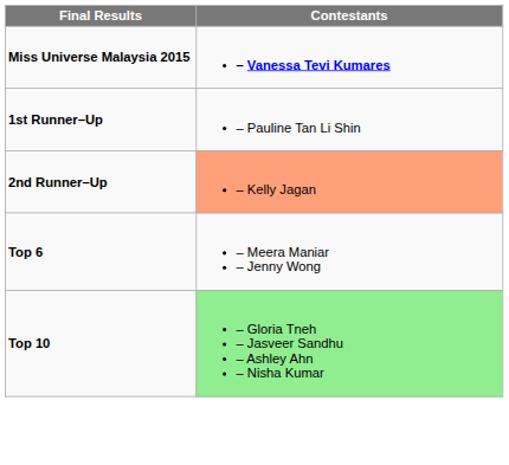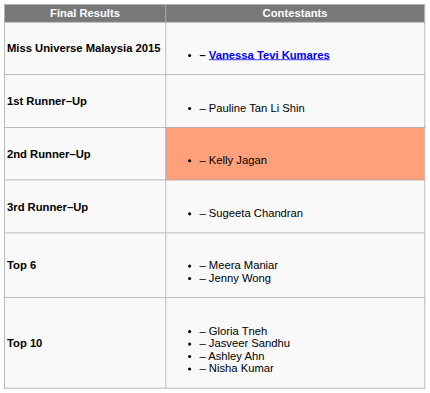 <table class="wikitable sortable" style="font-size: 90%;">
 <tr>
 <th width="200" style="background-color:#787878;color:#FFFFFF;">Final Results</th>
 <th width="325" style="background-color:#787878;color:#FFFFFF;">Contestants</th>
 </tr>
 <tr>
 <td><strong>Miss Universe Malaysia 2015</strong></td>
 <td><br><ul><li><strong> – <a href='#'>Vanessa Tevi Kumares</a></strong></li></ul></td>
 </tr>
 <tr>
 <td><strong>1st Runner–Up</strong></td>
 <td><br><ul><li><strong></strong> – Pauline Tan Li Shin</li></ul></td>
 </tr>
 <tr>
 <td><strong>2nd Runner–Up</strong></td>
 <td style="background: lightsalmon;"><br><ul><li><strong></strong> – Kelly Jagan</li></ul></td>
 </tr>
 <tr>
+<td><strong>3rd Runner–Up</strong></td>
+<td><br><ul><li><strong></strong> – Sugeeta Chandran</li></ul></td>
+</tr>
+<tr>
 <td><strong>Top 6</strong></td>
 <td><br><ul><li><strong></strong> – Meera Maniar</li><li><strong></strong> – Jenny Wong</li></ul></td>
 </tr>
 <tr>
 <td><strong>Top 10</strong></td>
-<td style="background: lightgreen;"><br><ul><li><strong></strong> – Gloria Tneh</li><li><strong></strong> – Jasveer Sandhu</li><li><strong></strong> – Ashley Ahn</li><li><strong></strong> – Nisha Kumar</li></ul></td>
+<td><br><ul><li><strong></strong> – Gloria Tneh</li><li><strong></strong> – Jasveer Sandhu</li><li><strong></strong> – Ashley Ahn</li><li><strong></strong> – Nisha Kumar</li></ul></td>
 </tr>
 </table>
